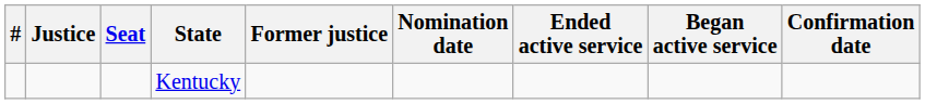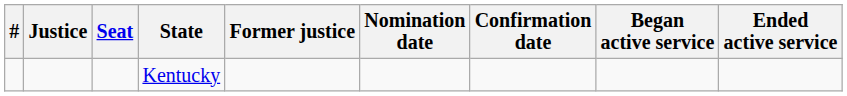 <table class="sortable wikitable">
 <tr bgcolor="#ececec">
 <th>#</th>
 <th>Justice</th>
 <th><a href='#'>Seat</a></th>
 <th>State</th>
 <th>Former justice</th>
 <th>Nomination<br>date</th>
+<th>Confirmation<br>date</th>
+<th>Began<br>active service</th>
 <th>Ended<br>active service</th>
-<th>Began<br>active service</th>
-<th>Confirmation<br>date</th>
 </tr>
 <tr>
 <td></td>
 <td></td>
 <td align="center"></td>
 <td><a href='#'>Kentucky</a></td>
 <td></td>
 <td></td>
 <td></td>
 <td></td>
 <td></td>
 </tr>
 </table>
